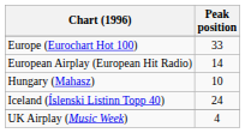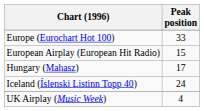 <table class="wikitable sortable">
 <tr>
 <th>Chart (1996)</th>
 <th>Peak<br>position</th>
 </tr>
 <tr>
 </tr>
 <tr>
 <td>Europe (<a href='#'>Eurochart Hot 100</a>)</td>
 <td align="center">33</td>
 </tr>
 <tr>
 <td>European Airplay (European Hit Radio)</td>
-<td align="center">14</td>
+<td align="center">15</td>
 </tr>
 <tr>
 <td>Hungary (<a href='#'>Mahasz</a>)</td>
-<td align="center">10</td>
+<td align="center">17</td>
 </tr>
 <tr>
 <td>Iceland (<a href='#'>Íslenski Listinn Topp 40</a>)</td>
 <td align="center">24</td>
 </tr>
 <tr>
 </tr>
 <tr>
 </tr>
 <tr>
 </tr>
 <tr>
 </tr>
 <tr>
 <td>UK Airplay (<em><a href='#'>Music Week</a></em>)</td>
 <td align="center">4</td>
 </tr>
 </table>
